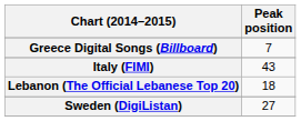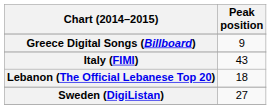 <table class="wikitable sortable plainrowheaders">
 <tr>
 <th scope="col">Chart (2014–2015)</th>
 <th scope="col">Peak<br>position</th>
 </tr>
 <tr>
 </tr>
 <tr>
 </tr>
 <tr>
 </tr>
 <tr>
 <th scope="row">Greece Digital Songs (<em><a href='#'>Billboard</a></em>)</th>
-<td style="text-align:center;">7</td>
+<td style="text-align:center;">9</td>
 </tr>
 <tr>
 </tr>
 <tr>
 <th scope="row">Italy (<a href='#'>FIMI</a>)</th>
 <td align="center">43</td>
 </tr>
 <tr>
 <th scope="row">Lebanon (<a href='#'>The Official Lebanese Top 20</a>)</th>
 <td align="center">18</td>
 </tr>
 <tr>
 </tr>
 <tr>
 <th scope="row">Sweden (<a href='#'>DigiListan</a>)</th>
 <td align="center">27</td>
 </tr>
 <tr>
 </tr>
 </table>
